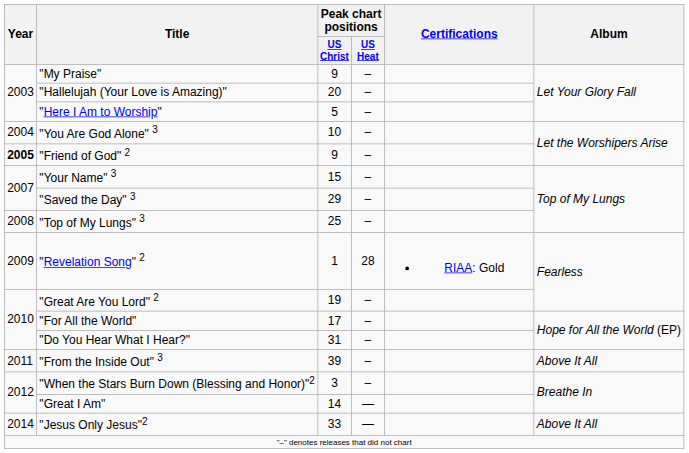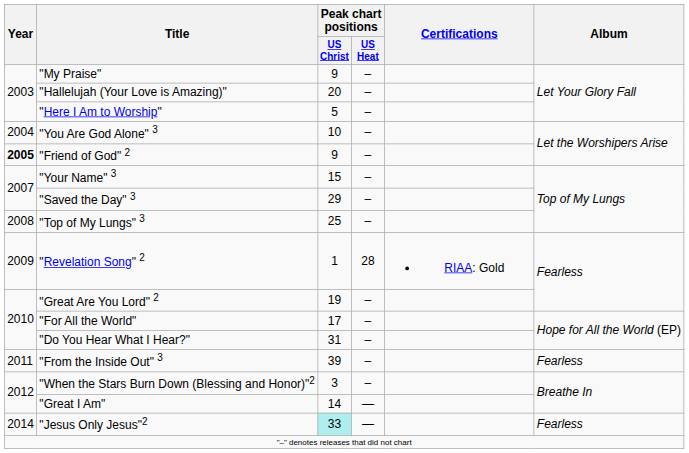 <table class="wikitable" style="text-align:center;">
 <tr>
 <th rowspan="2">Year</th>
 <th rowspan="2">Title</th>
 <th colspan="2"><strong>Peak chart positions</strong></th>
 <th scope="col" rowspan="2" style="width:12em;"><a href='#'>Certifications</a></th>
 <th rowspan="2">Album</th>
 </tr>
 <tr style="font-size:smaller;">
 <th style="width:38px;"><a href='#'>US<br> Christ</a><br></th>
 <th style="width:38px;"><a href='#'>US<br> Heat</a><br></th>
 </tr>
 <tr>
 <td rowspan="3" style="text-align:left;">2003</td>
 <td style="text-align:left">"My Praise"</td>
 <td>9</td>
 <td>–</td>
 <td></td>
 <td rowspan="3" style="text-align:left"><em>Let Your Glory Fall</em></td>
 </tr>
 <tr>
 <td style="text-align:left">"Hallelujah (Your Love is Amazing)"</td>
 <td>20</td>
 <td>–</td>
 <td></td>
 </tr>
 <tr>
 <td style="text-align:left">"<a href='#'>Here I Am to Worship</a>"</td>
 <td>5</td>
 <td>–</td>
 <td></td>
 </tr>
 <tr>
 <td align="left">2004</td>
 <td style="text-align:left">"You Are God Alone" <sup>3</sup></td>
 <td>10</td>
 <td>–</td>
 <td></td>
 <td rowspan="2" style="text-align:left"><em>Let the Worshipers Arise</em></td>
 </tr>
 <tr>
 <td align="left"><strong>2005</strong></td>
 <td style="text-align:left">"Friend of God" <sup>2</sup></td>
 <td>9</td>
 <td>–</td>
 <td></td>
 </tr>
 <tr>
 <td rowspan="2" style="text-align:left;">2007</td>
 <td style="text-align:left">"Your Name" <sup>3</sup></td>
 <td>15</td>
 <td>–</td>
 <td></td>
 <td rowspan="3" style="text-align:left"><em>Top of My Lungs</em></td>
 </tr>
 <tr>
 <td style="text-align:left">"Saved the Day" <sup>3</sup></td>
 <td>29</td>
 <td>–</td>
 <td></td>
 </tr>
 <tr>
 <td align="left">2008</td>
 <td style="text-align:left">"Top of My Lungs" <sup>3</sup></td>
 <td>25</td>
 <td>–</td>
 <td></td>
 </tr>
 <tr>
 <td align="left">2009</td>
 <td style="text-align:left">"<a href='#'>Revelation Song</a>" <sup>2</sup></td>
 <td>1</td>
 <td>28</td>
 <td><br><ul><li><a href='#'>RIAA</a>: Gold</li></ul></td>
 <td rowspan="2" style="text-align:left"><em>Fearless</em></td>
 </tr>
 <tr>
 <td rowspan="3" style="text-align:left;">2010</td>
 <td style="text-align:left">"Great Are You Lord" <sup>2</sup></td>
 <td>19</td>
 <td>–</td>
 <td></td>
 </tr>
 <tr>
 <td style="text-align:left">"For All the World"</td>
 <td>17</td>
 <td>–</td>
 <td></td>
 <td rowspan="2" style="text-align:left"><em>Hope for All the World</em> (EP)</td>
 </tr>
 <tr>
 <td style="text-align:left">"Do You Hear What I Hear?"</td>
 <td>31</td>
 <td>–</td>
 <td></td>
 </tr>
 <tr>
 <td style="text-align:left;">2011</td>
 <td style="text-align:left">"From the Inside Out" <sup>3</sup></td>
 <td>39</td>
 <td>–</td>
 <td></td>
-<td style="text-align:left"><em>Above It All</em></td>
+<td style="text-align:left;"><em>Fearless</em></td>
 </tr>
 <tr>
 <td style="text-align:left;" rowspan="2">2012</td>
 <td style="text-align:left">"When the Stars Burn Down (Blessing and Honor)"<sup>2</sup></td>
 <td>3</td>
 <td>–</td>
 <td></td>
 <td rowspan="2" style="text-align:left"><em>Breathe In</em></td>
 </tr>
 <tr>
 <td style="text-align:left">"Great I Am"</td>
 <td>14</td>
 <td>—</td>
 <td></td>
 </tr>
 <tr>
 <td>2014</td>
 <td style="text-align:left">"Jesus Only Jesus"<sup>2</sup></td>
-<td>33</td>
+<td style="background: paleturquoise;">33</td>
 <td>—</td>
 <td></td>
-<td style="text-align:left"><em>Above It All</em></td>
+<td style="text-align:left;"><em>Fearless</em></td>
 </tr>
 <tr>
 <td style="font-size:8pt" colspan="6">"–" denotes releases that did not chart</td>
 </tr>
 </table>
